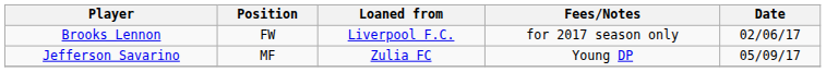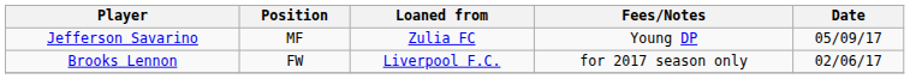 <table class="wikitable sortable" style="width:90%; text-align:center; font-size:95%;">
 <tr>
 <th><strong>Player </strong></th>
 <th><strong>Position </strong></th>
 <th><strong>Loaned from</strong></th>
 <th><strong>Fees/Notes </strong></th>
 <th><strong>Date</strong></th>
 </tr>
 <tr>
+<td> <a href='#'>Jefferson Savarino</a></td>
+<td>MF</td>
+<td> <a href='#'>Zulia FC</a></td>
+<td>Young <a href='#'>DP</a></td>
+<td>05/09/17</td>
+</tr>
+<tr>
 <td> <a href='#'>Brooks Lennon</a></td>
 <td>FW</td>
 <td> <a href='#'>Liverpool F.C.</a></td>
 <td>for 2017 season only</td>
 <td>02/06/17</td>
 </tr>
 <tr>
-<td> <a href='#'>Jefferson Savarino</a></td>
-<td>MF</td>
-<td> <a href='#'>Zulia FC</a></td>
-<td>Young <a href='#'>DP</a></td>
-<td>05/09/17</td>
-</tr>
-<tr>
 </tr>
 </table>
